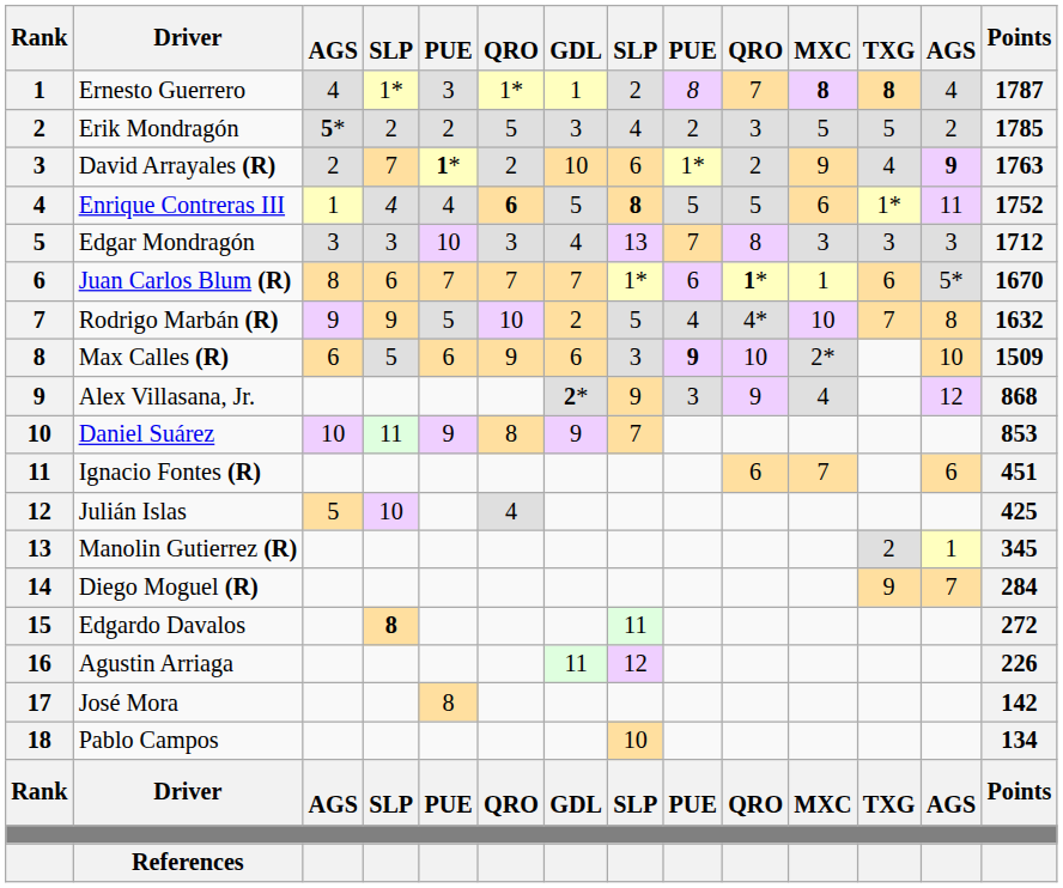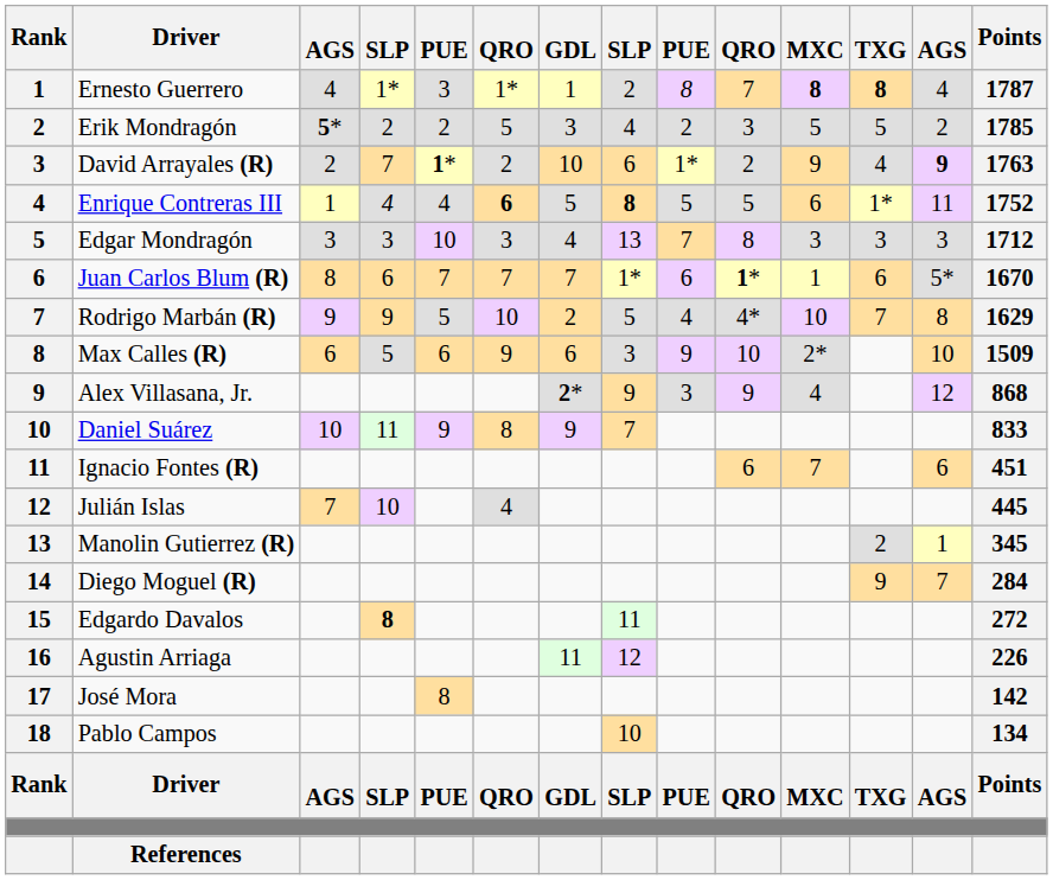 <table class="wikitable" style="text-align:center;">
 <tr>
 <th>Rank</th>
 <th>Driver</th>
 <th><br>AGS</th>
 <th><br>SLP</th>
 <th><br>PUE</th>
 <th><br>QRO</th>
 <th><br>GDL</th>
 <th><br>SLP</th>
 <th><br>PUE</th>
 <th><br>QRO</th>
 <th><br>MXC</th>
 <th><br>TXG</th>
 <th><br>AGS</th>
 <th>Points</th>
 </tr>
 <tr>
 <th>1</th>
 <td align="left"> Ernesto Guerrero</td>
 <td style="background:#DFDFDF;">4</td>
 <td style="background:#FFFFBF;">1*</td>
 <td style="background:#DFDFDF;">3</td>
 <td style="background:#FFFFBF;">1*</td>
 <td style="background:#FFFFBF;">1</td>
 <td style="background:#DFDFDF;">2</td>
 <td style="background:#EFCFFF;"><em>8</em></td>
 <td style="background:#FFDF9F;">7</td>
 <td style="background:#EFCFFF;"><strong>8</strong></td>
 <td style="background:#FFDF9F;"><strong>8</strong></td>
 <td style="background:#DFDFDF;">4</td>
 <th>1787</th>
 </tr>
 <tr>
 <th>2</th>
 <td align="left"> Erik Mondragón</td>
 <td style="background:#DFDFDF;"><strong>5</strong>*</td>
 <td style="background:#DFDFDF;">2</td>
 <td style="background:#DFDFDF;">2</td>
 <td style="background:#DFDFDF;">5</td>
 <td style="background:#DFDFDF;">3</td>
 <td style="background:#DFDFDF;">4</td>
 <td style="background:#DFDFDF;">2</td>
 <td style="background:#DFDFDF;">3</td>
 <td style="background:#DFDFDF;">5</td>
 <td style="background:#DFDFDF;">5</td>
 <td style="background:#DFDFDF;">2</td>
 <th>1785</th>
 </tr>
 <tr>
 <th>3</th>
 <td align="left"> David Arrayales <strong>(R)</strong></td>
 <td style="background:#DFDFDF;">2</td>
 <td style="background:#FFDF9F;">7</td>
 <td style="background:#FFFFBF;"><strong>1</strong>*</td>
 <td style="background:#DFDFDF;">2</td>
 <td style="background:#FFDF9F;">10</td>
 <td style="background:#FFDF9F;">6</td>
 <td style="background:#FFFFBF;">1*</td>
 <td style="background:#DFDFDF;">2</td>
 <td style="background:#FFDF9F;">9</td>
 <td style="background:#DFDFDF;">4</td>
 <td style="background:#EFCFFF;"><strong>9</strong></td>
 <th>1763</th>
 </tr>
 <tr>
 <th>4</th>
 <td align="left"> <a href='#'>Enrique Contreras III</a></td>
 <td style="background:#FFFFBF;">1</td>
 <td style="background:#DFDFDF;"><em>4</em></td>
 <td style="background:#DFDFDF;">4</td>
 <td style="background:#FFDF9F;"><strong>6</strong></td>
 <td style="background:#DFDFDF;">5</td>
 <td style="background:#FFDF9F;"><strong>8</strong></td>
 <td style="background:#DFDFDF;">5</td>
 <td style="background:#DFDFDF;">5</td>
 <td style="background:#FFDF9F;">6</td>
 <td style="background:#FFFFBF;">1*</td>
 <td style="background:#EFCFFF;">11</td>
 <th>1752</th>
 </tr>
 <tr>
 <th>5</th>
 <td align="left"> Edgar Mondragón</td>
 <td style="background:#DFDFDF;">3</td>
 <td style="background:#DFDFDF;">3</td>
 <td style="background:#EFCFFF;">10</td>
 <td style="background:#DFDFDF;">3</td>
 <td style="background:#DFDFDF;">4</td>
 <td style="background:#EFCFFF;">13</td>
 <td style="background:#FFDF9F;">7</td>
 <td style="background:#EFCFFF;">8</td>
 <td style="background:#DFDFDF;">3</td>
 <td style="background:#DFDFDF;">3</td>
 <td style="background:#DFDFDF;">3</td>
 <th>1712</th>
 </tr>
 <tr>
 <th>6</th>
 <td align="left"> <a href='#'>Juan Carlos Blum</a> <strong>(R)</strong></td>
 <td style="background:#FFDF9F;">8</td>
 <td style="background:#FFDF9F;">6</td>
 <td style="background:#FFDF9F;">7</td>
 <td style="background:#FFDF9F;">7</td>
 <td style="background:#FFDF9F;">7</td>
 <td style="background:#FFFFBF;">1*</td>
 <td style="background:#EFCFFF;">6</td>
 <td style="background:#FFFFBF;"><strong>1</strong>*</td>
 <td style="background:#FFFFBF;">1</td>
 <td style="background:#FFDF9F;">6</td>
 <td style="background:#DFDFDF;">5*</td>
 <th>1670</th>
 </tr>
 <tr>
 <th>7</th>
 <td align="left"> Rodrigo Marbán <strong>(R)</strong></td>
 <td style="background:#EFCFFF;">9</td>
 <td style="background:#FFDF9F;">9</td>
 <td style="background:#DFDFDF;">5</td>
 <td style="background:#EFCFFF;">10</td>
 <td style="background:#FFDF9F;">2</td>
 <td style="background:#DFDFDF;">5</td>
 <td style="background:#DFDFDF;">4</td>
 <td style="background:#DFDFDF;">4*</td>
 <td style="background:#EFCFFF;">10</td>
 <td style="background:#FFDF9F;">7</td>
 <td style="background:#FFDF9F;">8</td>
-<th>1632</th>
+<th>1629</th>
 </tr>
 <tr>
 <th>8</th>
 <td align="left"> Max Calles <strong>(R)</strong></td>
 <td style="background:#FFDF9F;">6</td>
 <td style="background:#DFDFDF;">5</td>
 <td style="background:#FFDF9F;">6</td>
 <td style="background:#FFDF9F;">9</td>
 <td style="background:#FFDF9F;">6</td>
 <td style="background:#DFDFDF;">3</td>
-<td style="background:#EFCFFF;"><strong>9</strong></td>
+<td style="background:#EFCFFF;">9</td>
 <td style="background:#EFCFFF;">10</td>
 <td style="background:#DFDFDF;">2*</td>
 <td></td>
 <td style="background:#FFDF9F;">10</td>
 <th>1509</th>
 </tr>
 <tr>
 <th>9</th>
 <td align="left"> Alex Villasana, Jr.</td>
 <td></td>
 <td></td>
 <td></td>
 <td></td>
 <td style="background:#DFDFDF;"><strong>2</strong>*</td>
 <td style="background:#FFDF9F;">9</td>
 <td style="background:#DFDFDF;">3</td>
 <td style="background:#EFCFFF;">9</td>
 <td style="background:#DFDFDF;">4</td>
 <td></td>
 <td style="background:#EFCFFF;">12</td>
 <th>868</th>
 </tr>
 <tr>
 <th>10</th>
 <td align="left"> <a href='#'>Daniel Suárez</a></td>
 <td style="background:#EFCFFF;">10</td>
 <td style="background:#DFFFDF;">11</td>
 <td style="background:#EFCFFF;">9</td>
 <td style="background:#FFDF9F;">8</td>
 <td style="background:#EFCFFF;">9</td>
 <td style="background:#FFDF9F;">7</td>
 <td></td>
 <td></td>
 <td></td>
 <td></td>
 <td></td>
-<th>853</th>
+<th>833</th>
 </tr>
 <tr>
 <th>11</th>
 <td align="left"> Ignacio Fontes <strong>(R)</strong></td>
 <td></td>
 <td></td>
 <td></td>
 <td></td>
 <td></td>
 <td></td>
 <td></td>
 <td style="background:#FFDF9F;">6</td>
 <td style="background:#FFDF9F;">7</td>
 <td></td>
 <td style="background:#FFDF9F;">6</td>
 <th>451</th>
 </tr>
 <tr>
 <th>12</th>
 <td align="left"> Julián Islas</td>
-<td style="background:#FFDF9F;">5</td>
+<td style="background:#FFDF9F;">7</td>
 <td style="background:#EFCFFF;">10</td>
 <td></td>
 <td style="background:#DFDFDF;">4</td>
 <td></td>
 <td></td>
 <td></td>
 <td></td>
 <td></td>
 <td></td>
 <td></td>
-<th>425</th>
+<th>445</th>
 </tr>
 <tr>
 <th>13</th>
 <td align="left"> Manolin Gutierrez <strong>(R)</strong></td>
 <td></td>
 <td></td>
 <td></td>
 <td></td>
 <td></td>
 <td></td>
 <td></td>
 <td></td>
 <td></td>
 <td style="background:#DFDFDF;">2</td>
 <td style="background:#FFFFBF;">1</td>
 <th>345</th>
 </tr>
 <tr>
 <th>14</th>
 <td align="left"> Diego Moguel <strong>(R)</strong></td>
 <td></td>
 <td></td>
 <td></td>
 <td></td>
 <td></td>
 <td></td>
 <td></td>
 <td></td>
 <td></td>
 <td style="background:#FFDF9F;">9</td>
 <td style="background:#FFDF9F;">7</td>
 <th>284</th>
 </tr>
 <tr>
 <th>15</th>
 <td align="left"> Edgardo Davalos</td>
 <td></td>
 <td style="background:#FFDF9F;"><strong>8</strong></td>
 <td></td>
 <td></td>
 <td></td>
 <td style="background:#DFFFDF;">11</td>
 <td></td>
 <td></td>
 <td></td>
 <td></td>
 <td></td>
 <th>272</th>
 </tr>
 <tr>
 <th>16</th>
 <td align="left"> Agustin Arriaga</td>
 <td></td>
 <td></td>
 <td></td>
 <td></td>
 <td style="background:#DFFFDF;">11</td>
 <td style="background:#EFCFFF;">12</td>
 <td></td>
 <td></td>
 <td></td>
 <td></td>
 <td></td>
 <th>226</th>
 </tr>
 <tr>
 <th>17</th>
 <td align="left"> José Mora</td>
 <td></td>
 <td></td>
 <td style="background:#FFDF9F;">8</td>
 <td></td>
 <td></td>
 <td></td>
 <td></td>
 <td></td>
 <td></td>
 <td></td>
 <td></td>
 <th>142</th>
 </tr>
 <tr>
 <th>18</th>
 <td align="left"> Pablo Campos</td>
 <td></td>
 <td></td>
 <td></td>
 <td></td>
 <td></td>
 <td style="background:#FFDF9F;">10</td>
 <td></td>
 <td></td>
 <td></td>
 <td></td>
 <td></td>
 <th>134</th>
 </tr>
 <tr>
 <th>Rank</th>
 <th>Driver</th>
 <th><br>AGS</th>
 <th><br>SLP</th>
 <th><br>PUE</th>
 <th><br>QRO</th>
 <th><br>GDL</th>
 <th><br>SLP</th>
 <th><br>PUE</th>
 <th><br>QRO</th>
 <th><br>MXC</th>
 <th><br>TXG</th>
 <th><br>AGS</th>
 <th>Points</th>
 </tr>
 <tr>
 <td colspan=17 style="background:#808080;" height="5px"></td>
 </tr>
 <tr>
 <th></th>
 <th>References</th>
 <th></th>
 <th></th>
 <th></th>
 <th></th>
 <th></th>
 <th></th>
 <th></th>
 <th></th>
 <th></th>
 <th></th>
 <th></th>
 <th></th>
 </tr>
 </table>
